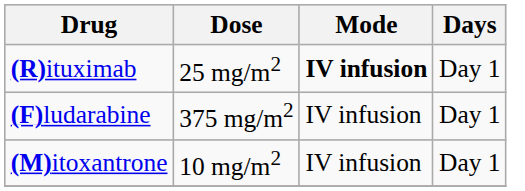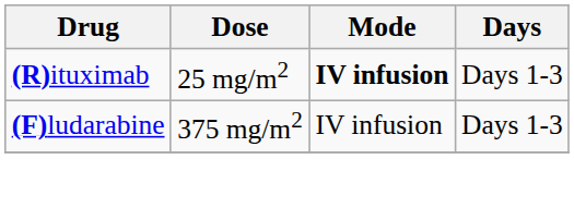 <table class="wikitable">
 <tr>
 <th>Drug</th>
 <th>Dose</th>
 <th>Mode</th>
 <th>Days</th>
 </tr>
 <tr>
 <td><a href='#'><strong>(R)</strong>ituximab</a></td>
 <td>25 mg/m<sup>2</sup></td>
 <td><strong>IV infusion</strong></td>
-<td>Day 1</td>
+<td>Days 1-3</td>
 </tr>
 <tr>
 <td><a href='#'><strong>(F)</strong>ludarabine</a></td>
 <td>375 mg/m<sup>2</sup></td>
 <td>IV infusion</td>
-<td>Day 1</td>
-</tr>
-<tr>
-<td><a href='#'><strong>(M)</strong>itoxantrone</a></td>
-<td>10 mg/m<sup>2</sup></td>
-<td>IV infusion</td>
-<td>Day 1</td>
+<td>Days 1-3</td>
 </tr>
 <tr>
 </tr>
 </table>
